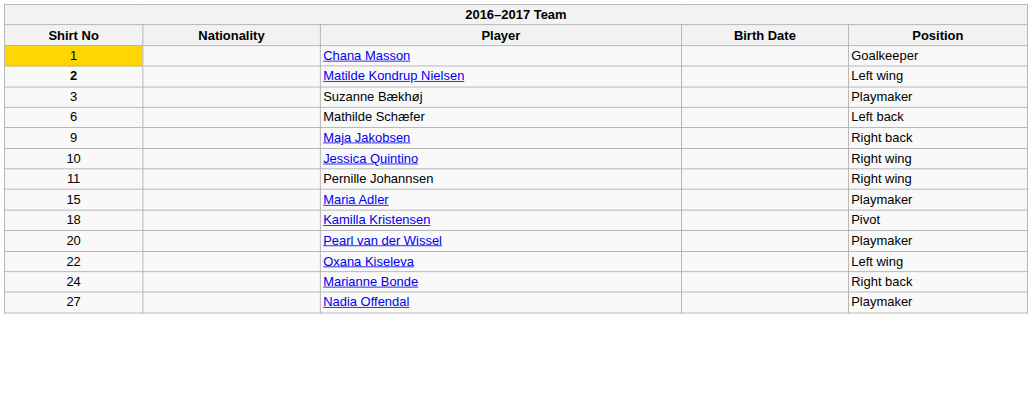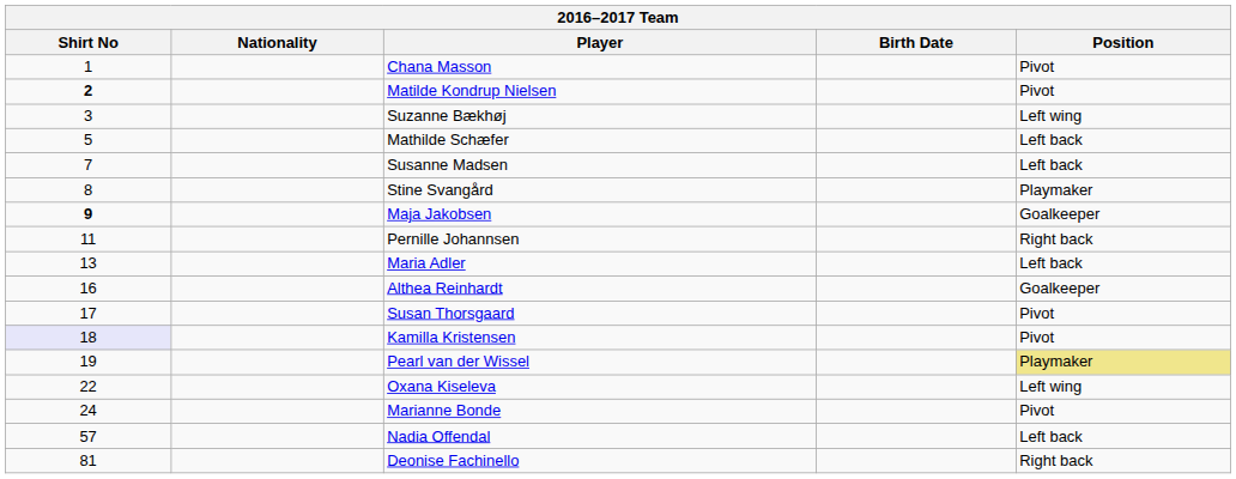 <table class="wikitable collapsible collapsed" style="width:100%">
 <tr>
 <th colspan=5><strong>2016–2017 Team</strong></th>
 </tr>
 <tr>
 <th>Shirt No</th>
 <th>Nationality</th>
 <th>Player</th>
 <th>Birth Date</th>
 <th>Position</th>
 </tr>
 <tr>
-<td align=center style="background: gold;">1</td>
+<td align=center>1</td>
 <td></td>
 <td><a href='#'>Chana Masson</a></td>
 <td></td>
-<td>Goalkeeper</td>
+<td>Pivot</td>
 </tr>
 <tr>
 <td align=center><strong>2</strong></td>
 <td></td>
 <td><a href='#'>Matilde Kondrup Nielsen</a></td>
 <td></td>
-<td>Left wing</td>
+<td>Pivot</td>
 </tr>
 <tr>
 <td align=center>3</td>
 <td></td>
 <td>Suzanne Bækhøj</td>
 <td></td>
-<td>Playmaker</td>
+<td>Left wing</td>
 </tr>
 <tr>
-<td align=center>6</td>
+<td align=center>5</td>
 <td></td>
 <td>Mathilde Schæfer</td>
 <td></td>
 <td>Left back</td>
 </tr>
 <tr>
-<td align=center>9</td>
+<td align=center>7</td>
+<td></td>
+<td>Susanne Madsen</td>
+<td></td>
+<td>Left back</td>
+</tr>
+<tr>
+<td align=center>8</td>
+<td></td>
+<td>Stine Svangård</td>
+<td></td>
+<td>Playmaker</td>
+</tr>
+<tr>
+<td align=center><strong>9</strong></td>
 <td></td>
 <td><a href='#'>Maja Jakobsen</a></td>
 <td></td>
-<td>Right back</td>
-</tr>
-<tr>
-<td align=center>10</td>
-<td></td>
-<td><a href='#'>Jessica Quintino</a></td>
-<td></td>
-<td>Right wing</td>
+<td>Goalkeeper</td>
 </tr>
 <tr>
 <td align=center>11</td>
 <td></td>
 <td>Pernille Johannsen</td>
 <td></td>
-<td>Right wing</td>
+<td>Right back</td>
 </tr>
 <tr>
-<td align=center>15</td>
+<td align=center>13</td>
 <td></td>
 <td><a href='#'>Maria Adler</a></td>
 <td></td>
-<td>Playmaker</td>
+<td>Left back</td>
 </tr>
 <tr>
-<td align=center>18</td>
+<td align=center>16</td>
+<td></td>
+<td><a href='#'>Althea Reinhardt</a></td>
+<td></td>
+<td>Goalkeeper</td>
+</tr>
+<tr>
+<td align=center>17</td>
+<td></td>
+<td><a href='#'>Susan Thorsgaard</a></td>
+<td></td>
+<td>Pivot</td>
+</tr>
+<tr>
+<td align=center style="background: lavender;">18</td>
 <td></td>
 <td><a href='#'>Kamilla Kristensen</a></td>
 <td></td>
 <td>Pivot</td>
 </tr>
 <tr>
-<td align=center>20</td>
+<td align=center>19</td>
 <td></td>
 <td><a href='#'>Pearl van der Wissel</a></td>
 <td></td>
-<td>Playmaker</td>
+<td style="background: khaki;">Playmaker</td>
 </tr>
 <tr>
 <td align=center>22</td>
 <td></td>
 <td><a href='#'>Oxana Kiseleva</a></td>
 <td></td>
 <td>Left wing</td>
 </tr>
 <tr>
 <td align=center>24</td>
 <td></td>
 <td><a href='#'>Marianne Bonde</a></td>
 <td></td>
-<td>Right back</td>
+<td>Pivot</td>
 </tr>
 <tr>
-<td align=center>27</td>
+<td align=center>57</td>
 <td></td>
 <td><a href='#'>Nadia Offendal</a></td>
 <td></td>
-<td>Playmaker</td>
+<td>Left back</td>
+</tr>
+<tr>
+<td align=center>81</td>
+<td></td>
+<td><a href='#'>Deonise Fachinello</a></td>
+<td></td>
+<td>Right back</td>
 </tr>
 </table>
